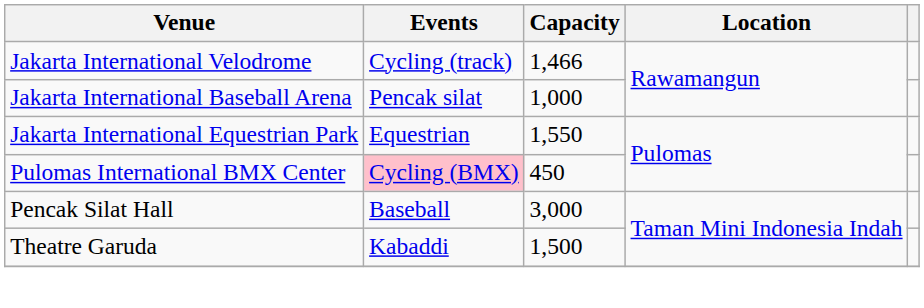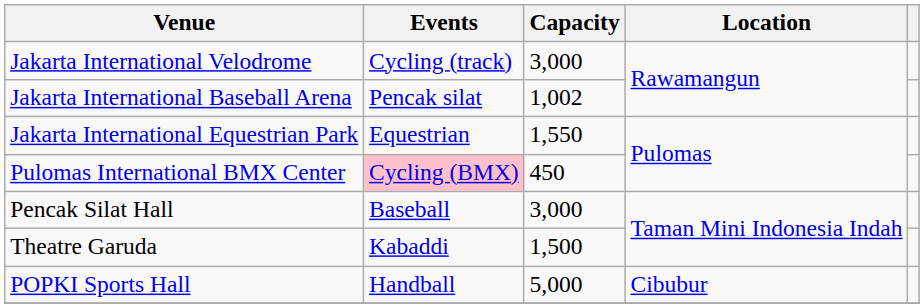 <table class="wikitable">
 <tr>
 <th>Venue</th>
 <th>Events</th>
 <th>Capacity</th>
 <th>Location</th>
 <th></th>
 </tr>
 <tr>
 <td><a href='#'>Jakarta International Velodrome</a></td>
 <td><a href='#'>Cycling (track)</a></td>
-<td>1,466</td>
+<td>3,000</td>
 <td rowspan="2"><a href='#'>Rawamangun</a></td>
 <td></td>
 </tr>
 <tr>
 <td><a href='#'>Jakarta International Baseball Arena</a></td>
 <td><a href='#'>Pencak silat</a></td>
-<td>1,000</td>
+<td>1,002</td>
 <td></td>
 </tr>
 <tr>
 <td><a href='#'>Jakarta International Equestrian Park</a></td>
 <td><a href='#'>Equestrian</a></td>
 <td>1,550</td>
 <td rowspan="2"><a href='#'>Pulomas</a></td>
 <td></td>
 </tr>
 <tr>
 <td><a href='#'>Pulomas International BMX Center</a></td>
 <td style="background: pink;"><a href='#'>Cycling (BMX)</a></td>
 <td>450</td>
 <td></td>
 </tr>
 <tr>
 <td>Pencak Silat Hall</td>
 <td><a href='#'>Baseball</a></td>
 <td>3,000</td>
 <td rowspan="2"><a href='#'>Taman Mini Indonesia Indah</a></td>
 <td></td>
 </tr>
 <tr>
 <td>Theatre Garuda</td>
 <td><a href='#'>Kabaddi</a></td>
 <td>1,500</td>
 <td></td>
 </tr>
 <tr>
+<td><a href='#'>POPKI Sports Hall</a></td>
+<td><a href='#'>Handball</a></td>
+<td>5,000</td>
+<td><a href='#'>Cibubur</a></td>
+<td></td>
+</tr>
+<tr>
 </tr>
 </table>
